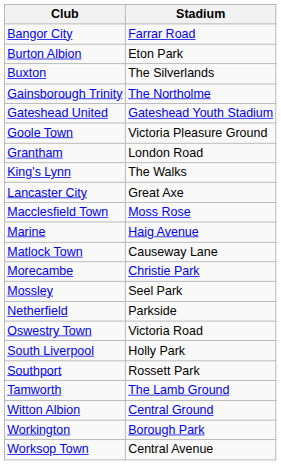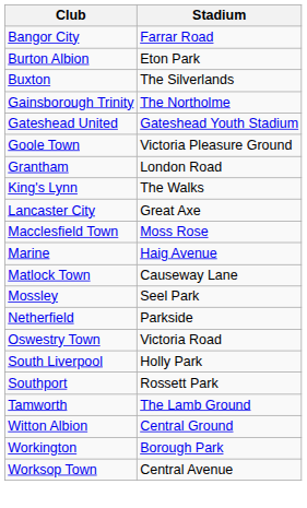 <table class="wikitable sortable">
 <tr>
 <th>Club</th>
 <th>Stadium</th>
 </tr>
 <tr>
 <td><a href='#'>Bangor City</a></td>
 <td><a href='#'>Farrar Road</a></td>
 </tr>
 <tr>
 <td><a href='#'>Burton Albion</a></td>
 <td>Eton Park</td>
 </tr>
 <tr>
 <td><a href='#'>Buxton</a></td>
 <td>The Silverlands</td>
 </tr>
 <tr>
 <td><a href='#'>Gainsborough Trinity</a></td>
 <td><a href='#'>The Northolme</a></td>
 </tr>
 <tr>
 <td><a href='#'>Gateshead United</a></td>
 <td><a href='#'>Gateshead Youth Stadium</a></td>
 </tr>
 <tr>
 <td><a href='#'>Goole Town</a></td>
 <td>Victoria Pleasure Ground</td>
 </tr>
 <tr>
 <td><a href='#'>Grantham</a></td>
 <td>London Road</td>
 </tr>
 <tr>
 <td><a href='#'>King's Lynn</a></td>
 <td>The Walks</td>
 </tr>
 <tr>
 <td><a href='#'>Lancaster City</a></td>
 <td>Great Axe</td>
 </tr>
 <tr>
 <td><a href='#'>Macclesfield Town</a></td>
 <td><a href='#'>Moss Rose</a></td>
 </tr>
 <tr>
 <td><a href='#'>Marine</a></td>
 <td><a href='#'>Haig Avenue</a></td>
 </tr>
 <tr>
 <td><a href='#'>Matlock Town</a></td>
 <td>Causeway Lane</td>
 </tr>
 <tr>
-<td><a href='#'>Morecambe</a></td>
-<td><a href='#'>Christie Park</a></td>
-</tr>
-<tr>
 <td><a href='#'>Mossley</a></td>
 <td>Seel Park</td>
 </tr>
 <tr>
 <td><a href='#'>Netherfield</a></td>
 <td>Parkside</td>
 </tr>
 <tr>
 <td><a href='#'>Oswestry Town</a></td>
 <td>Victoria Road</td>
 </tr>
 <tr>
 <td><a href='#'>South Liverpool</a></td>
 <td>Holly Park</td>
 </tr>
 <tr>
 <td><a href='#'>Southport</a></td>
 <td>Rossett Park</td>
 </tr>
 <tr>
 <td><a href='#'>Tamworth</a></td>
 <td><a href='#'>The Lamb Ground</a></td>
 </tr>
 <tr>
 <td><a href='#'>Witton Albion</a></td>
 <td><a href='#'>Central Ground</a></td>
 </tr>
 <tr>
 <td><a href='#'>Workington</a></td>
 <td><a href='#'>Borough Park</a></td>
 </tr>
 <tr>
 <td><a href='#'>Worksop Town</a></td>
 <td>Central Avenue</td>
 </tr>
 </table>
